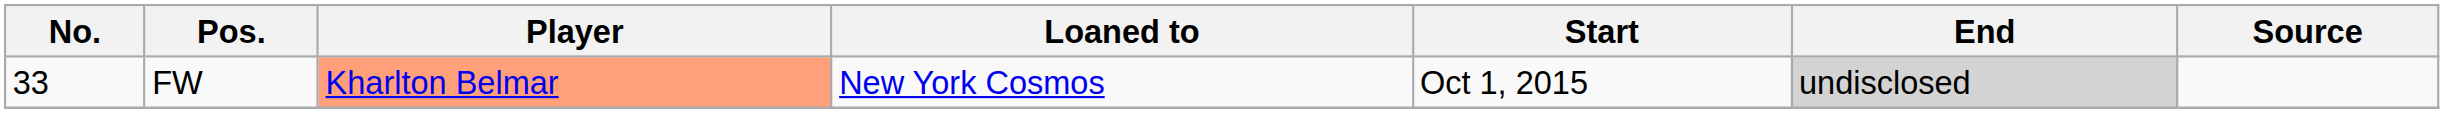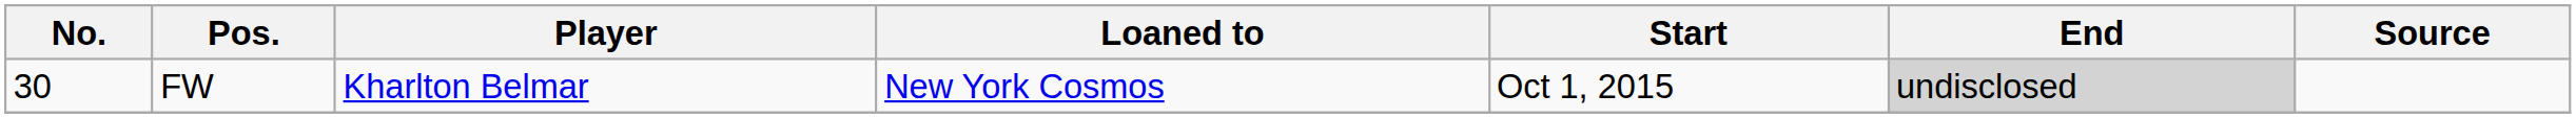 <table class="wikitable sortable" style="width:90%; text-align:center; font-size:95%; text-align:left;">
 <tr>
 <th><strong>No.</strong></th>
 <th><strong>Pos.</strong></th>
 <th><strong>Player</strong></th>
 <th><strong>Loaned to</strong></th>
 <th><strong>Start</strong></th>
 <th><strong>End</strong></th>
 <th><strong>Source</strong></th>
 </tr>
 <tr>
-<td>33</td>
+<td>30</td>
 <td>FW</td>
-<td style="background: lightsalmon;"> <a href='#'>Kharlton Belmar</a></td>
+<td> <a href='#'>Kharlton Belmar</a></td>
 <td> <a href='#'>New York Cosmos</a></td>
 <td>Oct 1, 2015</td>
 <td style="background: lightgrey;">undisclosed</td>
 <td></td>
 </tr>
 <tr>
 </tr>
 </table>
